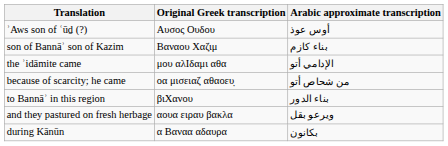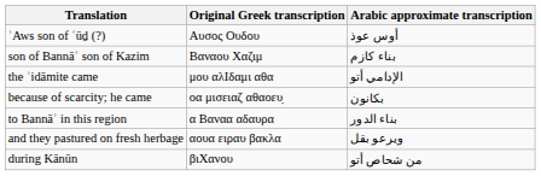 <table class="wikitable">
 <tr>
 <th scope="col">Translation</th>
 <th scope="col">Original Greek transcription</th>
 <th scope="col">Arabic approximate transcription</th>
 </tr>
 <tr>
 <td>ʾAws son of ʿūḏ (?)</td>
 <td lang="ar-Grek">Αυσος Ουδου</td>
 <td lang="ar">أوس عوذ</td>
 </tr>
 <tr>
 <td>son of Bannāʾ son of Kazim</td>
 <td lang="ar-Grek">Βαναου Χαζιμ</td>
 <td lang="ar">بناء كازم</td>
 </tr>
 <tr>
 <td>the ʾidāmite came</td>
 <td lang="ar-Grek">μου αλΙδαμι αθα</td>
 <td lang="ar">الإدامي أتو</td>
 </tr>
 <tr>
 <td>because of scarcity; he came</td>
 <td lang="ar-Grek">οα μισειαζ αθαοευ̣</td>
-<td lang="ar">من شحاص أتو</td>
+<td lang="ar">بكانون</td>
 </tr>
 <tr>
 <td>to Bannāʾ in this region</td>
-<td lang="ar-Grek">βιΧανου</td>
+<td lang="ar-Grek">α Βαναα αδαυρα</td>
 <td lang="ar">بناء الدور</td>
 </tr>
 <tr>
 <td>and they pastured on fresh herbage</td>
 <td lang="ar-Grek">αουα ειραυ βακλα</td>
 <td lang="ar">ويرعو بقل</td>
 </tr>
 <tr>
 <td>during Kānūn</td>
-<td lang="ar-Grek">α Βαναα αδαυρα</td>
-<td lang="ar">بكانون</td>
+<td lang="ar-Grek">βιΧανου</td>
+<td lang="ar">من شحاص أتو</td>
 </tr>
 </table>
